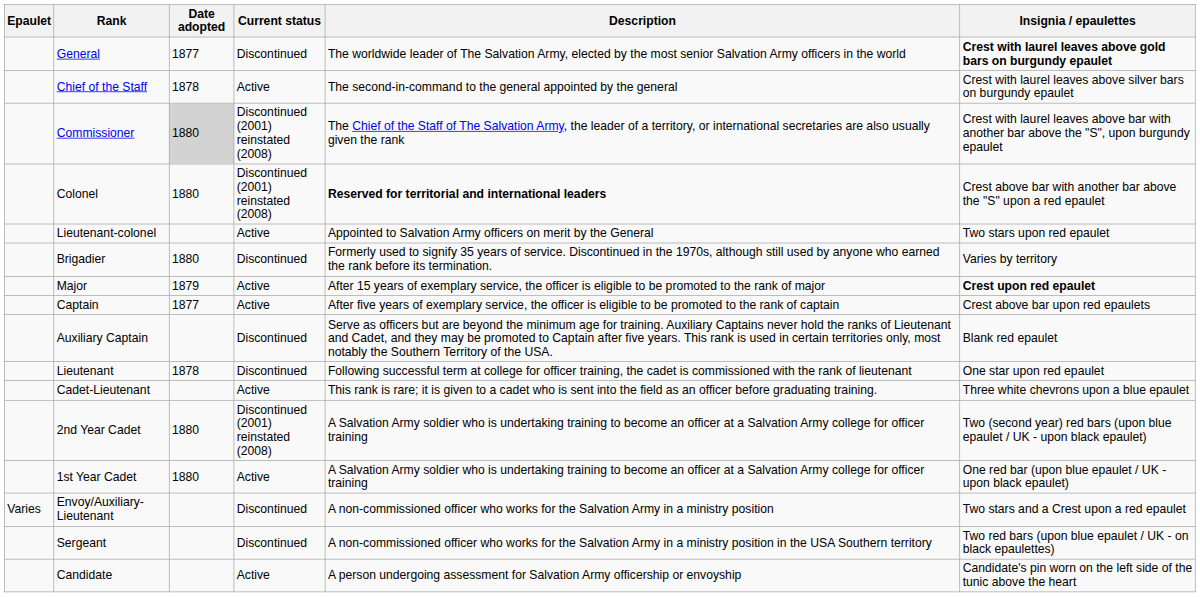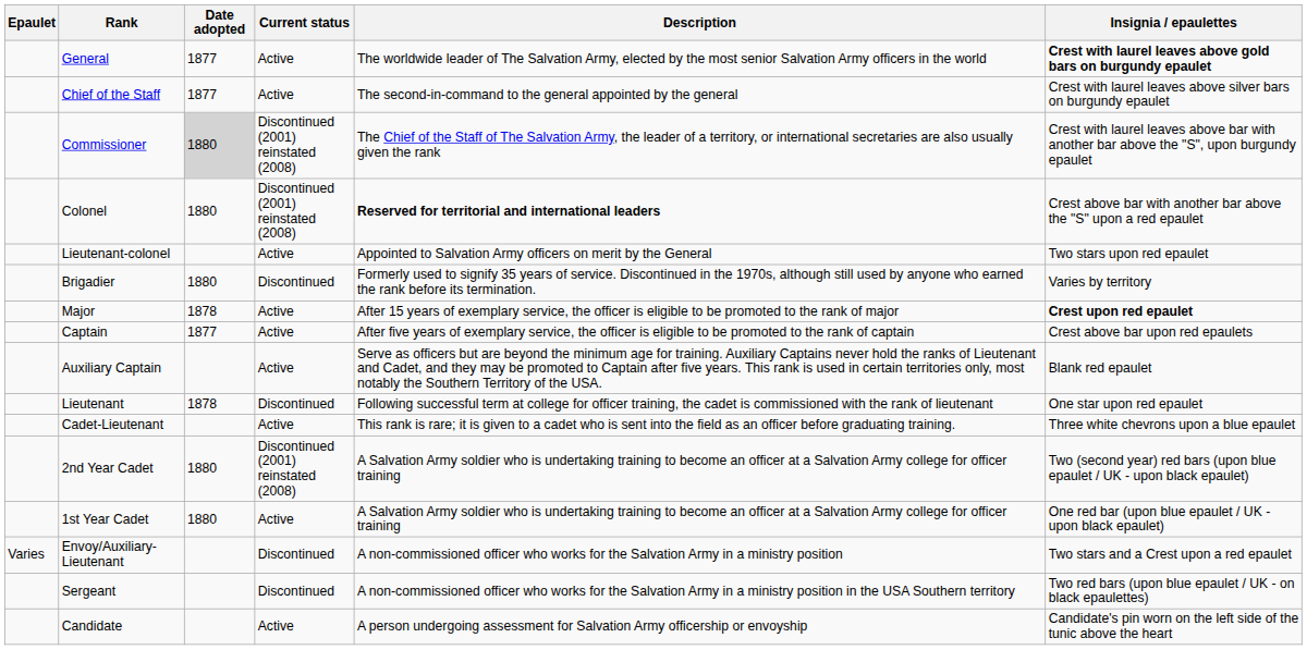 <table class="wikitable" border="1">
 <tr>
 <th>Epaulet</th>
 <th>Rank</th>
 <th>Date adopted</th>
 <th>Current status</th>
 <th>Description</th>
 <th>Insignia / epaulettes</th>
 </tr>
 <tr>
 <td></td>
 <td><a href='#'>General</a></td>
 <td>1877</td>
-<td>Discontinued</td>
+<td>Active</td>
 <td>The worldwide leader of The Salvation Army, elected by the most senior Salvation Army officers in the world</td>
 <td><strong>Crest with laurel leaves above gold bars on burgundy epaulet</strong></td>
 </tr>
 <tr>
 <td></td>
 <td><a href='#'>Chief of the Staff</a></td>
-<td>1878</td>
+<td>1877</td>
 <td>Active</td>
 <td>The second-in-command to the general appointed by the general</td>
 <td>Crest with laurel leaves above silver bars on burgundy epaulet</td>
 </tr>
 <tr>
 <td></td>
 <td><a href='#'>Commissioner</a></td>
 <td style="background: lightgrey;">1880</td>
 <td>Discontinued (2001) <br>reinstated (2008)</td>
 <td>The <a href='#'>Chief of the Staff of The Salvation Army</a>, the leader of a territory, or international secretaries are also usually given the rank</td>
 <td>Crest with laurel leaves above bar with another bar above the "S", upon burgundy epaulet</td>
 </tr>
 <tr>
 <td></td>
 <td>Colonel</td>
 <td>1880</td>
 <td>Discontinued (2001) <br>reinstated (2008)</td>
 <td><strong>Reserved for territorial and international leaders</strong></td>
 <td>Crest above bar with another bar above the "S" upon a red epaulet</td>
 </tr>
 <tr>
 <td></td>
 <td>Lieutenant-colonel</td>
 <td></td>
 <td>Active</td>
 <td>Appointed to Salvation Army officers on merit by the General</td>
 <td>Two stars upon red epaulet</td>
 </tr>
 <tr>
 <td></td>
 <td>Brigadier</td>
 <td>1880</td>
 <td>Discontinued</td>
 <td>Formerly used to signify 35 years of service. Discontinued in the 1970s, although still used by anyone who earned the rank before its termination.</td>
 <td>Varies by territory</td>
 </tr>
 <tr>
 <td></td>
 <td>Major</td>
-<td>1879</td>
+<td>1878</td>
 <td>Active</td>
 <td>After 15 years of exemplary service, the officer is eligible to be promoted to the rank of major</td>
 <td><strong>Crest upon red epaulet</strong></td>
 </tr>
 <tr>
 <td></td>
 <td>Captain</td>
 <td>1877</td>
 <td>Active</td>
 <td>After five years of exemplary service, the officer is eligible to be promoted to the rank of captain</td>
 <td>Crest above bar upon red epaulets</td>
 </tr>
 <tr>
 <td></td>
 <td>Auxiliary Captain</td>
 <td></td>
-<td>Discontinued</td>
+<td>Active</td>
 <td>Serve as officers but are beyond the minimum age for training. Auxiliary Captains never hold the ranks of Lieutenant and Cadet, and they may be promoted to Captain after five years. This rank is used in certain territories only, most notably the Southern Territory of the USA.</td>
 <td>Blank red epaulet</td>
 </tr>
 <tr>
 <td></td>
 <td>Lieutenant</td>
 <td>1878</td>
 <td>Discontinued</td>
 <td>Following successful term at college for officer training, the cadet is commissioned with the rank of lieutenant</td>
 <td>One star upon red epaulet</td>
 </tr>
 <tr>
 <td></td>
 <td>Cadet-Lieutenant</td>
 <td></td>
 <td>Active</td>
 <td>This rank is rare; it is given to a cadet who is sent into the field as an officer before graduating training.</td>
 <td>Three white chevrons upon a blue epaulet</td>
 </tr>
 <tr>
 <td></td>
 <td>2nd Year Cadet</td>
 <td>1880</td>
 <td>Discontinued (2001) <br>reinstated (2008)</td>
 <td>A Salvation Army soldier who is undertaking training to become an officer at a Salvation Army college for officer training</td>
 <td>Two (second year) red bars (upon blue epaulet / UK - upon black epaulet)</td>
 </tr>
 <tr>
 <td></td>
 <td>1st Year Cadet</td>
 <td>1880</td>
 <td>Active</td>
 <td>A Salvation Army soldier who is undertaking training to become an officer at a Salvation Army college for officer training</td>
 <td>One red bar (upon blue epaulet / UK - upon black epaulet)</td>
 </tr>
 <tr>
 <td>Varies</td>
 <td>Envoy/Auxiliary-Lieutenant</td>
 <td></td>
 <td>Discontinued</td>
 <td>A non-commissioned officer who works for the Salvation Army in a ministry position</td>
 <td>Two stars and a Crest upon a red epaulet</td>
 </tr>
 <tr>
 <td></td>
 <td>Sergeant</td>
 <td></td>
 <td>Discontinued</td>
 <td>A non-commissioned officer who works for the Salvation Army in a ministry position in the USA Southern territory</td>
 <td>Two red bars (upon blue epaulet / UK - on black epaulettes)</td>
 </tr>
 <tr>
 <td></td>
 <td>Candidate</td>
 <td></td>
 <td>Active</td>
 <td>A person undergoing assessment for Salvation Army officership or envoyship</td>
 <td>Candidate's pin worn on the left side of the tunic above the heart</td>
 </tr>
 </table>
